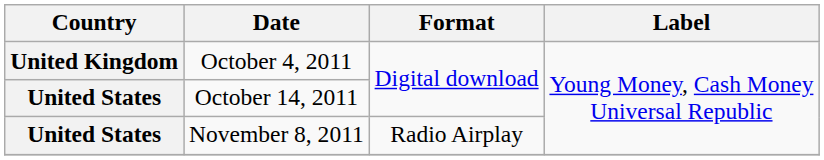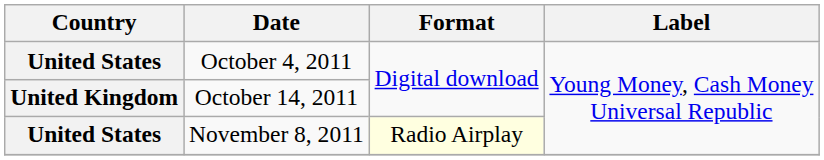 <table class="wikitable plainrowheaders" style="text-align:center;" border="1">
 <tr>
 <th scope="col">Country</th>
 <th scope="col">Date</th>
 <th scope="col">Format</th>
 <th scope="col">Label</th>
 </tr>
 <tr>
-<th scope="row">United Kingdom</th>
+<th scope="row">United States</th>
 <td>October 4, 2011</td>
 <td rowspan="2"><a href='#'>Digital download</a></td>
 <td rowspan="3"><a href='#'>Young Money</a>, <a href='#'>Cash Money</a><br><a href='#'>Universal Republic</a></td>
 </tr>
 <tr>
-<th scope="row">United States</th>
+<th scope="row">United Kingdom</th>
 <td>October 14, 2011</td>
 </tr>
 <tr>
 <th scope="row">United States</th>
 <td>November 8, 2011</td>
-<td>Radio Airplay</td>
+<td style="background: lightyellow;">Radio Airplay</td>
 </tr>
 <tr>
 </tr>
 </table>
